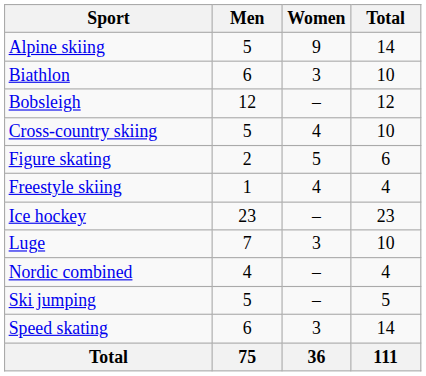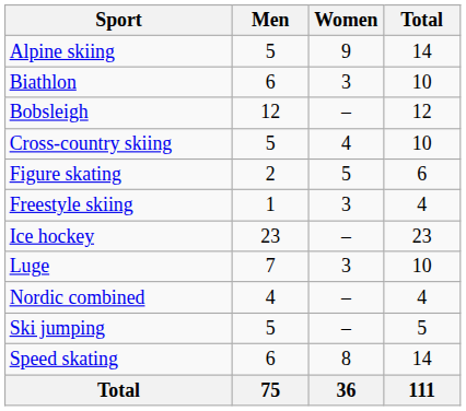 <table class="wikitable sortable" style="text-align:center;">
 <tr>
 <th width=180>Sport</th>
 <th width=55>Men</th>
 <th width=55>Women</th>
 <th width=55>Total</th>
 </tr>
 <tr>
 <td align=left><a href='#'>Alpine skiing</a></td>
 <td>5</td>
 <td>9</td>
 <td>14</td>
 </tr>
 <tr>
 <td align=left><a href='#'>Biathlon</a></td>
 <td>6</td>
 <td>3</td>
 <td>10</td>
 </tr>
 <tr>
 <td align=left><a href='#'>Bobsleigh</a></td>
 <td>12</td>
 <td>–</td>
 <td>12</td>
 </tr>
 <tr>
 <td align=left><a href='#'>Cross-country skiing</a></td>
 <td>5</td>
 <td>4</td>
 <td>10</td>
 </tr>
 <tr>
 <td align=left><a href='#'>Figure skating</a></td>
 <td>2</td>
 <td>5</td>
 <td>6</td>
 </tr>
 <tr>
 <td align=left><a href='#'>Freestyle skiing</a></td>
 <td>1</td>
-<td>4</td>
+<td>3</td>
 <td>4</td>
 </tr>
 <tr>
 <td align=left><a href='#'>Ice hockey</a></td>
 <td>23</td>
 <td>–</td>
 <td>23</td>
 </tr>
 <tr>
 <td align=left><a href='#'>Luge</a></td>
 <td>7</td>
 <td>3</td>
 <td>10</td>
 </tr>
 <tr>
 <td align=left><a href='#'>Nordic combined</a></td>
 <td>4</td>
 <td>–</td>
 <td>4</td>
 </tr>
 <tr>
 <td align=left><a href='#'>Ski jumping</a></td>
 <td>5</td>
 <td>–</td>
 <td>5</td>
 </tr>
 <tr>
 <td align=left><a href='#'>Speed skating</a></td>
 <td>6</td>
-<td>3</td>
+<td>8</td>
 <td>14</td>
 </tr>
 <tr>
 <th>Total</th>
 <th>75</th>
 <th>36</th>
 <th>111</th>
 </tr>
 </table>
